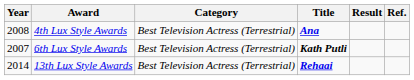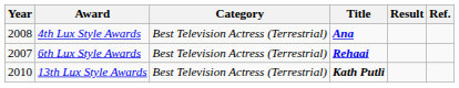 <table class="wikitable">
 <tr>
 <th>Year</th>
 <th>Award</th>
 <th>Category</th>
 <th>Title</th>
 <th>Result</th>
 <th>Ref.</th>
 </tr>
 <tr>
 <td>2008</td>
 <td><em><a href='#'>4th Lux Style Awards</a></em></td>
 <td><em>Best Television Actress (Terrestrial)</em></td>
 <td><strong><em><a href='#'>Ana</a></em></strong></td>
 <td></td>
 <td></td>
 </tr>
 <tr>
 <td>2007</td>
 <td><em><a href='#'>6th Lux Style Awards</a></em></td>
 <td><em>Best Television Actress (Terrestrial)</em></td>
+<td><strong><em><a href='#'>Rehaai</a></em></strong></td>
+<td></td>
+<td></td>
+</tr>
+<tr>
+<td>2010</td>
+<td><em><a href='#'>13th Lux Style Awards</a></em></td>
+<td><em>Best Television Actress (Terrestrial)</em></td>
 <td><strong><em>Kath Putli</em></strong></td>
 <td></td>
 <td></td>
 </tr>
-<tr>
-<td>2014</td>
-<td><em><a href='#'>13th Lux Style Awards</a></em></td>
-<td><em>Best Television Actress (Terrestrial)</em></td>
-<td><strong><em><a href='#'>Rehaai</a></em></strong></td>
-<td></td>
-<td></td>
-</tr>
 </table>
